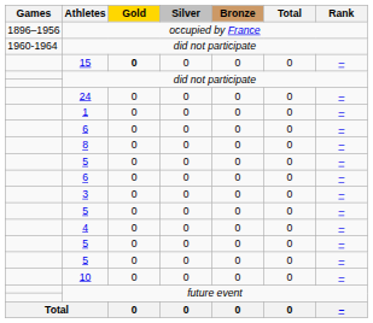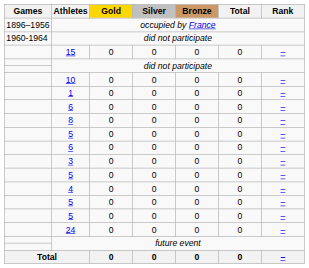 <table class="wikitable" style="text-align:center; font-size:90%;">
 <tr>
 <th>Games</th>
 <th>Athletes</th>
 <td style="background:gold; width:4.5em; font-weight:bold;">Gold</td>
 <td style="background:silver; width:4.5em; font-weight:bold;">Silver</td>
 <td style="background:#cc9966; width:4.5em; font-weight:bold;">Bronze</td>
 <th style="width:4.5em; font-weight:bold;">Total</th>
 <th style="width:4.5em; font-weight:bold;">Rank</th>
 </tr>
 <tr>
 <td align=left>1896–1956</td>
 <td colspan=6><em>occupied by  <a href='#'>France</a></em></td>
 </tr>
 <tr>
 <td align=left>1960-1964</td>
 <td colspan=6;><em>did not participate</em></td>
 </tr>
 <tr>
 <td align=left></td>
 <td><a href='#'>15</a></td>
-<td><strong>0</strong></td>
+<td>0</td>
 <td>0</td>
 <td>0</td>
 <td>0</td>
 <td><a href='#'>–</a></td>
 </tr>
 <tr>
 <td align=left></td>
 <td colspan=6; rowspan=2><em>did not participate</em></td>
 </tr>
 <tr>
 <td align=left></td>
 </tr>
 <tr>
 <td align=left></td>
-<td><a href='#'>24</a></td>
+<td><a href='#'>10</a></td>
 <td>0</td>
 <td>0</td>
 <td>0</td>
 <td>0</td>
 <td><a href='#'>–</a></td>
 </tr>
 <tr>
 <td align=left></td>
 <td><a href='#'>1</a></td>
 <td>0</td>
 <td>0</td>
 <td>0</td>
 <td>0</td>
 <td><a href='#'>–</a></td>
 </tr>
 <tr>
 <td align=left></td>
 <td><a href='#'>6</a></td>
 <td>0</td>
 <td>0</td>
 <td>0</td>
 <td>0</td>
 <td><a href='#'>–</a></td>
 </tr>
 <tr>
 <td align=left></td>
 <td><a href='#'>8</a></td>
 <td>0</td>
 <td>0</td>
 <td>0</td>
 <td>0</td>
 <td><a href='#'>–</a></td>
 </tr>
 <tr>
 <td align=left></td>
 <td><a href='#'>5</a></td>
 <td>0</td>
 <td>0</td>
 <td>0</td>
 <td>0</td>
 <td><a href='#'>–</a></td>
 </tr>
 <tr>
 <td align=left></td>
 <td><a href='#'>6</a></td>
 <td>0</td>
 <td>0</td>
 <td>0</td>
 <td>0</td>
 <td><a href='#'>–</a></td>
 </tr>
 <tr>
 <td align=left></td>
 <td><a href='#'>3</a></td>
 <td>0</td>
 <td>0</td>
 <td>0</td>
 <td>0</td>
 <td><a href='#'>–</a></td>
 </tr>
 <tr>
 <td align=left></td>
 <td><a href='#'>5</a></td>
 <td>0</td>
 <td>0</td>
 <td>0</td>
 <td>0</td>
 <td><a href='#'>–</a></td>
 </tr>
 <tr>
 <td align=left></td>
 <td><a href='#'>4</a></td>
 <td>0</td>
 <td>0</td>
 <td>0</td>
 <td>0</td>
 <td><a href='#'>–</a></td>
 </tr>
 <tr>
 <td align=left></td>
 <td><a href='#'>5</a></td>
 <td>0</td>
 <td>0</td>
 <td>0</td>
 <td>0</td>
 <td><a href='#'>–</a></td>
 </tr>
 <tr>
 <td align=left></td>
 <td><a href='#'>5</a></td>
 <td>0</td>
 <td>0</td>
 <td>0</td>
 <td>0</td>
 <td><a href='#'>–</a></td>
 </tr>
 <tr>
 <td align=left></td>
-<td><a href='#'>10</a></td>
+<td><a href='#'>24</a></td>
 <td>0</td>
 <td>0</td>
 <td>0</td>
 <td>0</td>
 <td><a href='#'>–</a></td>
 </tr>
 <tr>
 <td align=left></td>
 <td colspan=6; rowspan=2><em>future event</em></td>
 </tr>
 <tr>
 <td align=left></td>
 </tr>
 <tr>
 <th colspan=2>Total</th>
 <th>0</th>
 <th>0</th>
 <th>0</th>
 <th>0</th>
 <th><a href='#'>–</a></th>
 </tr>
 </table>
